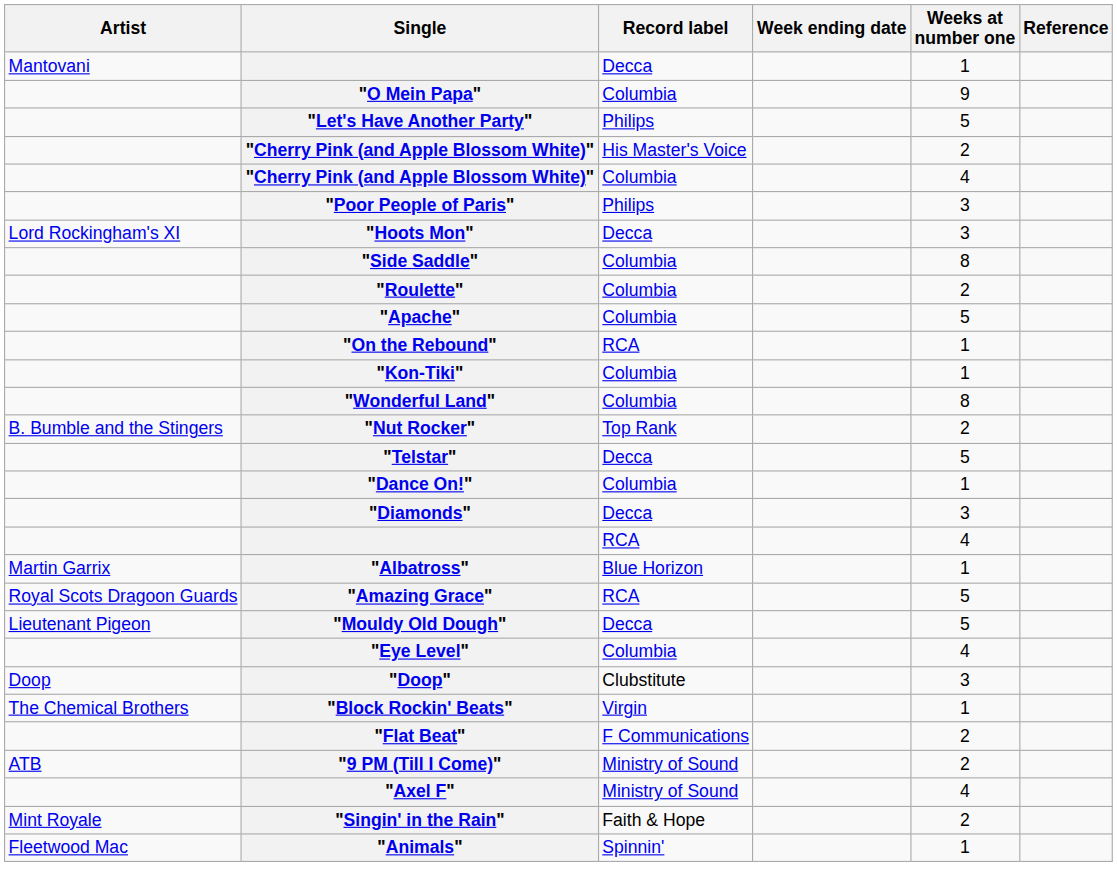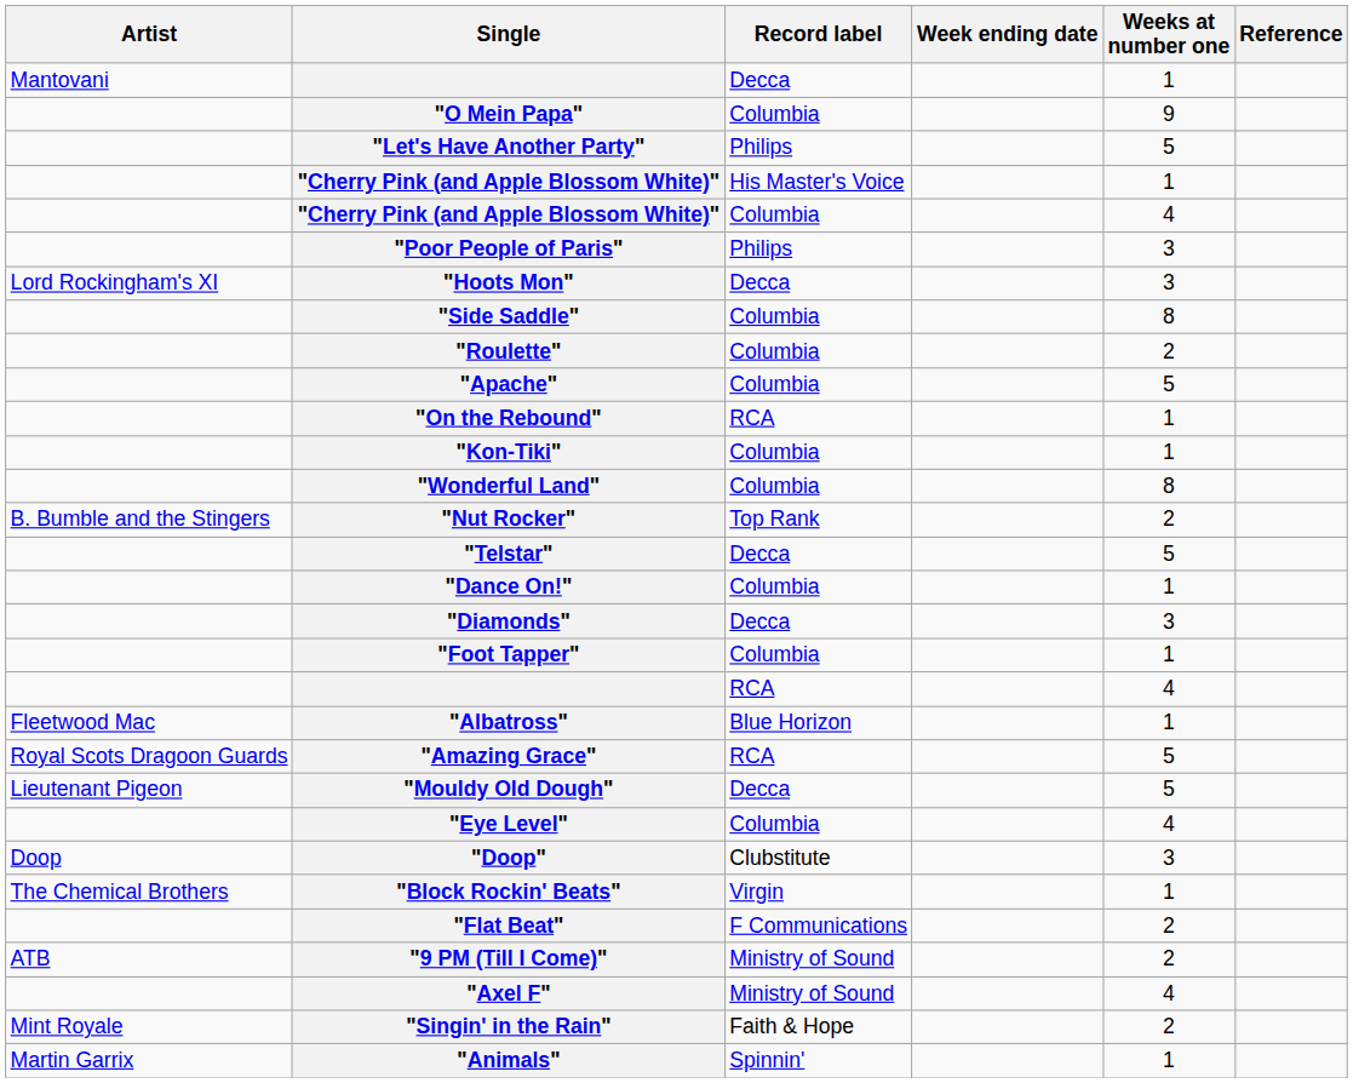 <table class="wikitable plainrowheaders sortable">
 <tr>
 <th scope=col>Artist</th>
 <th scope=col>Single</th>
 <th scope=col>Record label</th>
 <th>Week ending date</th>
 <th scope=col>Weeks at<br>number one</th>
 <th scope=col class=unsortable>Reference</th>
 </tr>
 <tr>
 <td><a href='#'>Mantovani</a></td>
 <th scope=row></th>
 <td><a href='#'>Decca</a></td>
 <td></td>
 <td align=center>1</td>
 <td align=center></td>
 </tr>
 <tr>
 <td></td>
 <th scope=row>"<a href='#'>O Mein Papa</a>"</th>
 <td><a href='#'>Columbia</a></td>
 <td></td>
 <td align=center>9</td>
 <td align=center></td>
 </tr>
 <tr>
 <td></td>
 <th scope=row>"<a href='#'>Let's Have Another Party</a>"</th>
 <td><a href='#'>Philips</a></td>
 <td></td>
 <td align=center>5</td>
 <td align=center></td>
 </tr>
 <tr>
 <td></td>
 <th scope=row>"<a href='#'>Cherry Pink (and Apple Blossom White)</a>"</th>
 <td><a href='#'>His Master's Voice</a></td>
 <td></td>
-<td align=center>2</td>
+<td align=center>1</td>
 <td align=center></td>
 </tr>
 <tr>
 <td></td>
 <th scope=row>"<a href='#'>Cherry Pink (and Apple Blossom White)</a>"</th>
 <td><a href='#'>Columbia</a></td>
 <td></td>
 <td align=center>4</td>
 <td align=center></td>
 </tr>
 <tr>
 <td></td>
 <th scope=row>"<a href='#'>Poor People of Paris</a>"</th>
 <td><a href='#'>Philips</a></td>
 <td></td>
 <td align=center>3</td>
 <td align=center></td>
 </tr>
 <tr>
 <td><a href='#'>Lord Rockingham's XI</a></td>
 <th scope=row>"<a href='#'>Hoots Mon</a>"</th>
 <td><a href='#'>Decca</a></td>
 <td></td>
 <td align=center>3</td>
 <td align=center></td>
 </tr>
 <tr>
 <td></td>
 <th scope=row>"<a href='#'>Side Saddle</a>"</th>
 <td><a href='#'>Columbia</a></td>
 <td></td>
 <td align=center>8</td>
 <td align=center></td>
 </tr>
 <tr>
 <td></td>
 <th scope=row>"<a href='#'>Roulette</a>"</th>
 <td><a href='#'>Columbia</a></td>
 <td></td>
 <td align=center>2</td>
 <td align=center></td>
 </tr>
 <tr>
 <td></td>
 <th scope=row>"<a href='#'>Apache</a>"</th>
 <td><a href='#'>Columbia</a></td>
 <td></td>
 <td align=center>5</td>
 <td align=center></td>
 </tr>
 <tr>
 <td></td>
 <th scope=row>"<a href='#'>On the Rebound</a>"</th>
 <td><a href='#'>RCA</a></td>
 <td></td>
 <td align=center>1</td>
 <td align=center></td>
 </tr>
 <tr>
 <td></td>
 <th scope=row>"<a href='#'>Kon-Tiki</a>"</th>
 <td><a href='#'>Columbia</a></td>
 <td></td>
 <td align=center>1</td>
 <td align=center></td>
 </tr>
 <tr>
 <td></td>
 <th scope=row>"<a href='#'>Wonderful Land</a>"</th>
 <td><a href='#'>Columbia</a></td>
 <td></td>
 <td align=center>8</td>
 <td align=center></td>
 </tr>
 <tr>
 <td><a href='#'>B. Bumble and the Stingers</a></td>
 <th scope=row>"<a href='#'>Nut Rocker</a>"</th>
 <td><a href='#'>Top Rank</a></td>
 <td></td>
 <td align=center>2</td>
 <td align=center></td>
 </tr>
 <tr>
 <td></td>
 <th scope=row>"<a href='#'>Telstar</a>"</th>
 <td><a href='#'>Decca</a></td>
 <td></td>
 <td align=center>5</td>
 <td align=center></td>
 </tr>
 <tr>
 <td></td>
 <th scope=row>"<a href='#'>Dance On!</a>"</th>
 <td><a href='#'>Columbia</a></td>
 <td></td>
 <td align=center>1</td>
 <td align=center></td>
 </tr>
 <tr>
 <td></td>
 <th scope=row>"<a href='#'>Diamonds</a>"</th>
 <td><a href='#'>Decca</a></td>
 <td></td>
 <td align=center>3</td>
 <td align=center></td>
 </tr>
 <tr>
 <td></td>
+<th scope=row>"<a href='#'>Foot Tapper</a>"</th>
+<td><a href='#'>Columbia</a></td>
+<td></td>
+<td align=center>1</td>
+<td align=center></td>
+</tr>
+<tr>
+<td></td>
 <th scope=row></th>
 <td><a href='#'>RCA</a></td>
 <td></td>
 <td align=center>4</td>
 <td align=center></td>
 </tr>
 <tr>
-<td><a href='#'>Martin Garrix</a></td>
+<td><a href='#'>Fleetwood Mac</a></td>
 <th scope=row>"<a href='#'>Albatross</a>"</th>
 <td><a href='#'>Blue Horizon</a></td>
 <td></td>
 <td align=center>1</td>
 <td align=center></td>
 </tr>
 <tr>
 <td><a href='#'>Royal Scots Dragoon Guards</a></td>
 <th scope=row>"<a href='#'>Amazing Grace</a>"</th>
 <td><a href='#'>RCA</a></td>
 <td></td>
 <td align=center>5</td>
 <td align=center></td>
 </tr>
 <tr>
 <td><a href='#'>Lieutenant Pigeon</a></td>
 <th scope=row>"<a href='#'>Mouldy Old Dough</a>"</th>
 <td><a href='#'>Decca</a></td>
 <td></td>
 <td align=center>5</td>
 <td align=center></td>
 </tr>
 <tr>
 <td></td>
 <th scope=row>"<a href='#'>Eye Level</a>"</th>
 <td><a href='#'>Columbia</a></td>
 <td></td>
 <td align=center>4</td>
 <td align=center></td>
 </tr>
 <tr>
 <td><a href='#'>Doop</a></td>
 <th scope=row>"<a href='#'>Doop</a>"</th>
 <td>Clubstitute</td>
 <td></td>
 <td align=center>3</td>
 <td align=center></td>
 </tr>
 <tr>
 <td><a href='#'>The Chemical Brothers</a></td>
 <th scope=row>"<a href='#'>Block Rockin' Beats</a>" </th>
 <td><a href='#'>Virgin</a></td>
 <td></td>
 <td align=center>1</td>
 <td align=center></td>
 </tr>
 <tr>
 <td></td>
 <th scope=row>"<a href='#'>Flat Beat</a>"</th>
 <td><a href='#'>F Communications</a></td>
 <td></td>
 <td align=center>2</td>
 <td align=center></td>
 </tr>
 <tr>
 <td><a href='#'>ATB</a></td>
 <th scope=row>"<a href='#'>9 PM (Till I Come)</a>"</th>
 <td><a href='#'>Ministry of Sound</a></td>
 <td></td>
 <td align=center>2</td>
 <td align=center></td>
 </tr>
 <tr>
 <td></td>
 <th scope=row>"<a href='#'>Axel F</a>"</th>
 <td><a href='#'>Ministry of Sound</a></td>
 <td></td>
 <td align=center>4</td>
 <td align=center></td>
 </tr>
 <tr>
 <td><a href='#'>Mint Royale</a></td>
 <th scope=row>"<a href='#'>Singin' in the Rain</a>"</th>
 <td>Faith & Hope</td>
 <td></td>
 <td align=center>2</td>
 <td align=center></td>
 </tr>
 <tr>
-<td><a href='#'>Fleetwood Mac</a></td>
+<td><a href='#'>Martin Garrix</a></td>
 <th scope=row>"<a href='#'>Animals</a>"</th>
 <td><a href='#'>Spinnin'</a></td>
 <td></td>
 <td align=center>1</td>
 <td align=center></td>
 </tr>
 </table>
